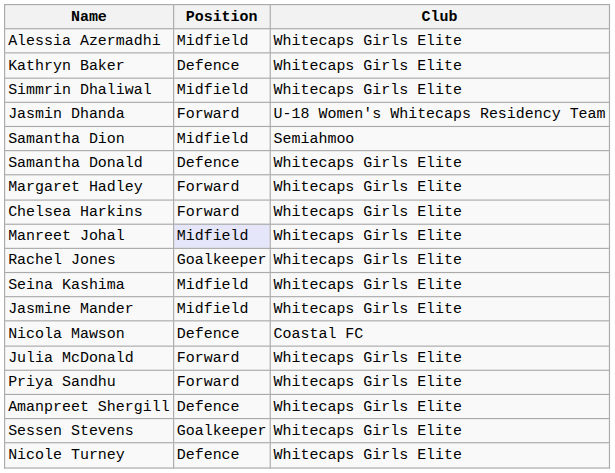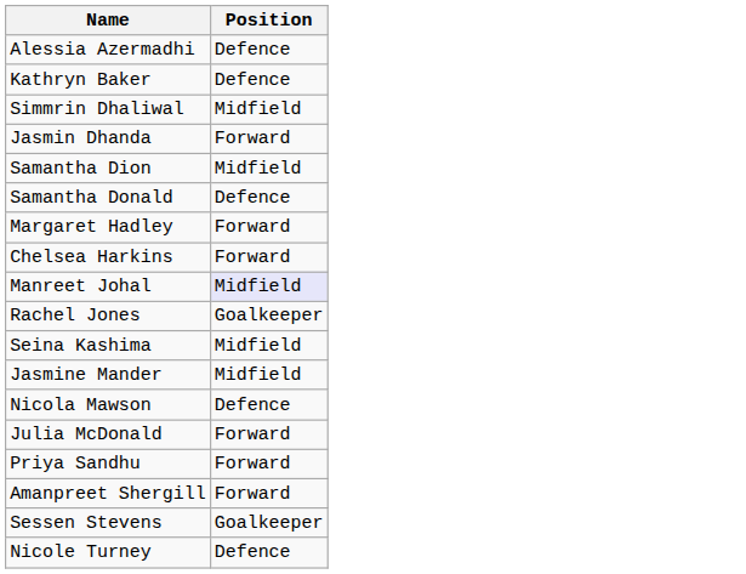 <table class="wikitable">
 <tr>
 <th>Name</th>
 <th>Position</th>
-<th>Club</th>
 </tr>
 <tr>
 <td>Alessia Azermadhi</td>
-<td>Midfield</td>
-<td>Whitecaps Girls Elite</td>
+<td>Defence</td>
 </tr>
 <tr>
 <td>Kathryn Baker</td>
 <td>Defence</td>
-<td>Whitecaps Girls Elite</td>
 </tr>
 <tr>
 <td>Simmrin Dhaliwal</td>
 <td>Midfield</td>
-<td>Whitecaps Girls Elite</td>
 </tr>
 <tr>
 <td>Jasmin Dhanda</td>
 <td>Forward</td>
-<td>U-18 Women's Whitecaps Residency Team</td>
 </tr>
 <tr>
 <td>Samantha Dion</td>
 <td>Midfield</td>
-<td>Semiahmoo</td>
 </tr>
 <tr>
 <td>Samantha Donald</td>
 <td>Defence</td>
-<td>Whitecaps Girls Elite</td>
 </tr>
 <tr>
 <td>Margaret Hadley</td>
 <td>Forward</td>
-<td>Whitecaps Girls Elite</td>
 </tr>
 <tr>
 <td>Chelsea Harkins</td>
 <td>Forward</td>
-<td>Whitecaps Girls Elite</td>
 </tr>
 <tr>
 <td>Manreet Johal</td>
 <td style="background: lavender;">Midfield</td>
-<td>Whitecaps Girls Elite</td>
 </tr>
 <tr>
 <td>Rachel Jones</td>
 <td>Goalkeeper</td>
-<td>Whitecaps Girls Elite</td>
 </tr>
 <tr>
 <td>Seina Kashima</td>
 <td>Midfield</td>
-<td>Whitecaps Girls Elite</td>
 </tr>
 <tr>
 <td>Jasmine Mander</td>
 <td>Midfield</td>
-<td>Whitecaps Girls Elite</td>
 </tr>
 <tr>
 <td>Nicola Mawson</td>
 <td>Defence</td>
-<td>Coastal FC</td>
 </tr>
 <tr>
 <td>Julia McDonald</td>
 <td>Forward</td>
-<td>Whitecaps Girls Elite</td>
 </tr>
 <tr>
 <td>Priya Sandhu</td>
 <td>Forward</td>
-<td>Whitecaps Girls Elite</td>
 </tr>
 <tr>
 <td>Amanpreet Shergill</td>
-<td>Defence</td>
-<td>Whitecaps Girls Elite</td>
+<td>Forward</td>
 </tr>
 <tr>
 <td>Sessen Stevens</td>
 <td>Goalkeeper</td>
-<td>Whitecaps Girls Elite</td>
 </tr>
 <tr>
 <td>Nicole Turney</td>
 <td>Defence</td>
-<td>Whitecaps Girls Elite</td>
 </tr>
 </table>
